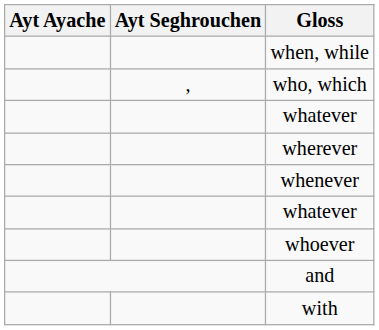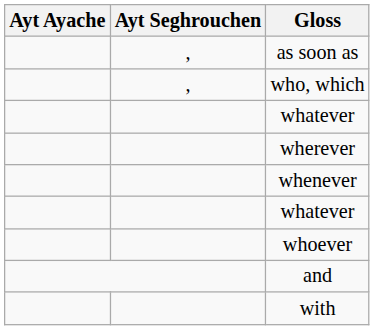 <table class="wikitable">
 <tr>
 <th>Ayt Ayache</th>
 <th>Ayt Seghrouchen</th>
 <th>Gloss</th>
 </tr>
 <tr align=center>
 <td></td>
-<td></td>
-<td>when, while</td>
+<td>, </td>
+<td>as soon as</td>
 </tr>
 <tr align=center>
 <td></td>
 <td>, </td>
 <td>who, which</td>
 </tr>
 <tr align=center>
 <td></td>
 <td></td>
 <td>whatever</td>
 </tr>
 <tr align=center>
 <td></td>
 <td></td>
 <td>wherever</td>
 </tr>
 <tr align=center>
 <td></td>
 <td></td>
 <td>whenever</td>
 </tr>
 <tr align=center>
 <td></td>
 <td></td>
 <td>whatever</td>
 </tr>
 <tr align=center>
 <td></td>
 <td></td>
 <td>whoever</td>
 </tr>
 <tr align=center>
 <td colspan=2></td>
 <td>and</td>
 </tr>
 <tr align=center>
 <td></td>
 <td></td>
 <td>with</td>
 </tr>
 </table>
